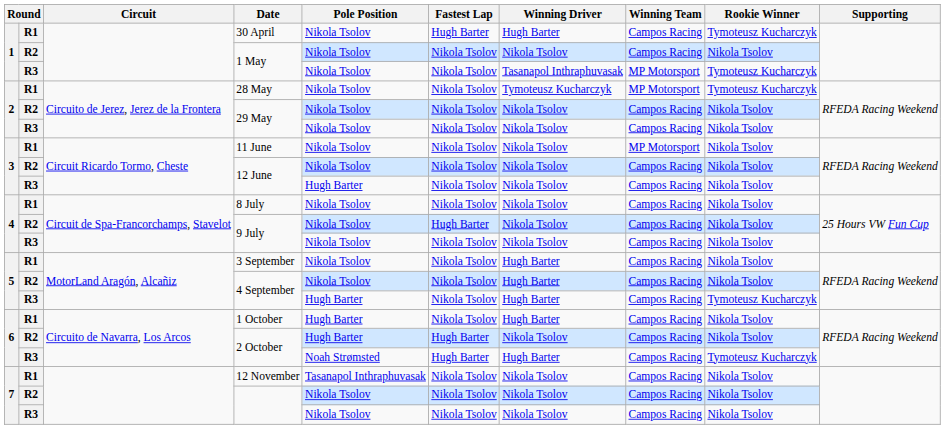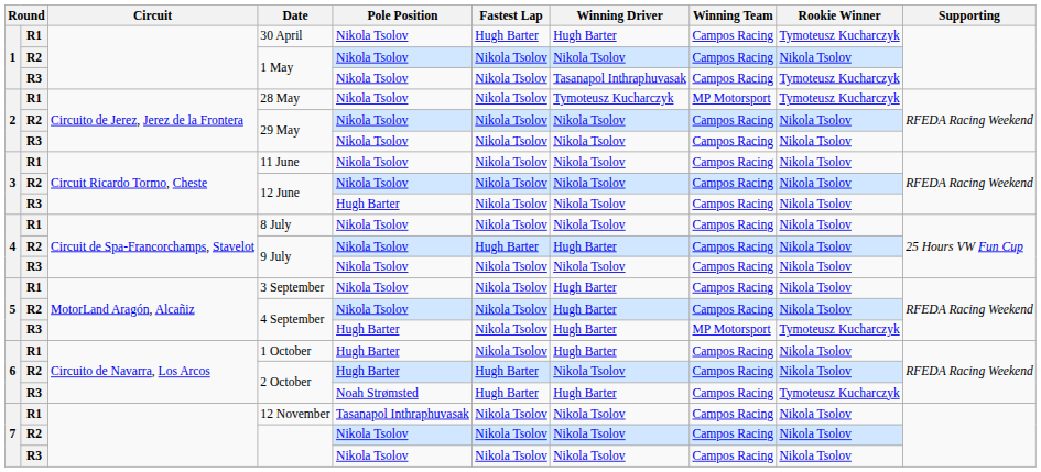 <table class="wikitable" style="font-size: 85%">
 <tr>
 <th colspan=2>Round</th>
 <th>Circuit</th>
 <th>Date</th>
 <th>Pole Position</th>
 <th>Fastest Lap</th>
 <th>Winning Driver</th>
 <th>Winning Team</th>
 <th>Rookie Winner</th>
 <th>Supporting</th>
 </tr>
 <tr>
 <th rowspan=3>1</th>
 <th>R1</th>
 <td rowspan=3></td>
 <td>30 April</td>
 <td> <a href='#'>Nikola Tsolov</a></td>
 <td> <a href='#'>Hugh Barter</a></td>
 <td> <a href='#'>Hugh Barter</a></td>
 <td> <a href='#'>Campos Racing</a></td>
 <td> <a href='#'>Tymoteusz Kucharczyk</a></td>
 <td rowspan=3></td>
 </tr>
 <tr>
 <th>R2</th>
 <td rowspan=2>1 May</td>
 <td style="background:#D0E7FF"> <a href='#'>Nikola Tsolov</a></td>
 <td style="background:#D0E7FF"> <a href='#'>Nikola Tsolov</a></td>
 <td style="background:#D0E7FF"> <a href='#'>Nikola Tsolov</a></td>
 <td style="background:#D0E7FF"> <a href='#'>Campos Racing</a></td>
 <td style="background:#D0E7FF"> <a href='#'>Nikola Tsolov</a></td>
 </tr>
 <tr>
 <th>R3</th>
 <td> <a href='#'>Nikola Tsolov</a></td>
 <td nowrap> <a href='#'>Nikola Tsolov</a></td>
 <td nowrap> <a href='#'>Tasanapol Inthraphuvasak</a></td>
-<td> <a href='#'>MP Motorsport</a></td>
+<td> <a href='#'>Campos Racing</a></td>
 <td nowrap> <a href='#'>Tymoteusz Kucharczyk</a></td>
 </tr>
 <tr>
 <th rowspan=3>2</th>
 <th>R1</th>
 <td rowspan=3> <a href='#'>Circuito de Jerez</a>, <a href='#'>Jerez de la Frontera</a></td>
 <td>28 May</td>
 <td> <a href='#'>Nikola Tsolov</a></td>
 <td> <a href='#'>Nikola Tsolov</a></td>
 <td> <a href='#'>Tymoteusz Kucharczyk</a></td>
 <td> <a href='#'>MP Motorsport</a></td>
 <td> <a href='#'>Tymoteusz Kucharczyk</a></td>
 <td rowspan=3><em>RFEDA Racing Weekend</em></td>
 </tr>
 <tr>
 <th>R2</th>
 <td rowspan=2>29 May</td>
 <td style="background:#D0E7FF"> <a href='#'>Nikola Tsolov</a></td>
 <td style="background:#D0E7FF"> <a href='#'>Nikola Tsolov</a></td>
 <td style="background:#D0E7FF"> <a href='#'>Nikola Tsolov</a></td>
 <td style="background:#D0E7FF" nowrap> <a href='#'>Campos Racing</a></td>
 <td style="background:#D0E7FF"> <a href='#'>Nikola Tsolov</a></td>
 </tr>
 <tr>
 <th>R3</th>
 <td> <a href='#'>Nikola Tsolov</a></td>
 <td> <a href='#'>Nikola Tsolov</a></td>
 <td> <a href='#'>Nikola Tsolov</a></td>
 <td> <a href='#'>Campos Racing</a></td>
 <td> <a href='#'>Nikola Tsolov</a></td>
 </tr>
 <tr>
 <th rowspan=3>3</th>
 <th>R1</th>
 <td rowspan=3> <a href='#'>Circuit Ricardo Tormo</a>, <a href='#'>Cheste</a></td>
 <td>11 June</td>
 <td> <a href='#'>Nikola Tsolov</a></td>
 <td> <a href='#'>Nikola Tsolov</a></td>
 <td> <a href='#'>Nikola Tsolov</a></td>
-<td> <a href='#'>MP Motorsport</a></td>
+<td> <a href='#'>Campos Racing</a></td>
 <td> <a href='#'>Nikola Tsolov</a></td>
 <td rowspan=3><em>RFEDA Racing Weekend</em></td>
 </tr>
 <tr>
 <th>R2</th>
 <td rowspan=2>12 June</td>
 <td style="background:#D0E7FF"> <a href='#'>Nikola Tsolov</a></td>
 <td style="background:#D0E7FF"> <a href='#'>Nikola Tsolov</a></td>
 <td style="background:#D0E7FF"> <a href='#'>Nikola Tsolov</a></td>
 <td style="background:#D0E7FF"> <a href='#'>Campos Racing</a></td>
 <td style="background:#D0E7FF"> <a href='#'>Nikola Tsolov</a></td>
 </tr>
 <tr>
 <th>R3</th>
 <td> <a href='#'>Hugh Barter</a></td>
 <td> <a href='#'>Nikola Tsolov</a></td>
 <td> <a href='#'>Nikola Tsolov</a></td>
 <td> <a href='#'>Campos Racing</a></td>
 <td> <a href='#'>Nikola Tsolov</a></td>
 </tr>
 <tr>
 <th rowspan=3>4</th>
 <th>R1</th>
 <td rowspan=3> <a href='#'>Circuit de Spa-Francorchamps</a>, <a href='#'>Stavelot</a></td>
 <td>8 July</td>
 <td> <a href='#'>Nikola Tsolov</a></td>
 <td> <a href='#'>Nikola Tsolov</a></td>
 <td> <a href='#'>Nikola Tsolov</a></td>
 <td> <a href='#'>Campos Racing</a></td>
 <td> <a href='#'>Nikola Tsolov</a></td>
 <td rowspan=3><em>25 Hours VW <a href='#'>Fun Cup</a></em></td>
 </tr>
 <tr>
 <th>R2</th>
 <td rowspan=2>9 July</td>
 <td style="background:#D0E7FF"> <a href='#'>Nikola Tsolov</a></td>
 <td style="background:#D0E7FF"> <a href='#'>Hugh Barter</a></td>
-<td style="background:#D0E7FF"> <a href='#'>Nikola Tsolov</a></td>
+<td style="background:#D0E7FF"> <a href='#'>Hugh Barter</a></td>
 <td style="background:#D0E7FF"> <a href='#'>Campos Racing</a></td>
 <td style="background:#D0E7FF"> <a href='#'>Nikola Tsolov</a></td>
 </tr>
 <tr>
 <th>R3</th>
 <td> <a href='#'>Nikola Tsolov</a></td>
 <td> <a href='#'>Nikola Tsolov</a></td>
 <td> <a href='#'>Nikola Tsolov</a></td>
 <td> <a href='#'>Campos Racing</a></td>
 <td> <a href='#'>Nikola Tsolov</a></td>
 </tr>
 <tr>
 <th rowspan=3>5</th>
 <th>R1</th>
 <td rowspan=3> <a href='#'>MotorLand Aragón</a>, <a href='#'>Alcañiz</a></td>
 <td>3 September</td>
 <td> <a href='#'>Nikola Tsolov</a></td>
 <td> <a href='#'>Nikola Tsolov</a></td>
 <td> <a href='#'>Hugh Barter</a></td>
 <td> <a href='#'>Campos Racing</a></td>
 <td> <a href='#'>Nikola Tsolov</a></td>
 <td rowspan=3><em>RFEDA Racing Weekend</em></td>
 </tr>
 <tr>
 <th>R2</th>
 <td rowspan=2>4 September</td>
 <td style="background:#D0E7FF"> <a href='#'>Nikola Tsolov</a></td>
 <td style="background:#D0E7FF"> <a href='#'>Nikola Tsolov</a></td>
 <td style="background:#D0E7FF"> <a href='#'>Hugh Barter</a></td>
 <td style="background:#D0E7FF"> <a href='#'>Campos Racing</a></td>
 <td style="background:#D0E7FF"> <a href='#'>Nikola Tsolov</a></td>
 </tr>
 <tr>
 <th>R3</th>
 <td> <a href='#'>Hugh Barter</a></td>
 <td> <a href='#'>Nikola Tsolov</a></td>
 <td> <a href='#'>Hugh Barter</a></td>
-<td> <a href='#'>Campos Racing</a></td>
+<td> <a href='#'>MP Motorsport</a></td>
 <td> <a href='#'>Tymoteusz Kucharczyk</a></td>
 </tr>
 <tr>
 <th rowspan=3>6</th>
 <th>R1</th>
 <td rowspan=3> <a href='#'>Circuito de Navarra</a>, <a href='#'>Los Arcos</a></td>
 <td>1 October</td>
 <td> <a href='#'>Hugh Barter</a></td>
 <td> <a href='#'>Nikola Tsolov</a></td>
 <td> <a href='#'>Hugh Barter</a></td>
 <td> <a href='#'>Campos Racing</a></td>
 <td> <a href='#'>Nikola Tsolov</a></td>
 <td rowspan=3><em>RFEDA Racing Weekend</em></td>
 </tr>
 <tr>
 <th>R2</th>
 <td rowspan=2>2 October</td>
 <td style="background:#D0E7FF"> <a href='#'>Hugh Barter</a></td>
 <td style="background:#D0E7FF"> <a href='#'>Hugh Barter</a></td>
 <td style="background:#D0E7FF"> <a href='#'>Nikola Tsolov</a></td>
 <td style="background:#D0E7FF"> <a href='#'>Campos Racing</a></td>
 <td style="background:#D0E7FF"> <a href='#'>Nikola Tsolov</a></td>
 </tr>
 <tr>
 <th>R3</th>
 <td> <a href='#'>Noah Strømsted</a></td>
 <td> <a href='#'>Hugh Barter</a></td>
 <td> <a href='#'>Hugh Barter</a></td>
 <td> <a href='#'>Campos Racing</a></td>
 <td> <a href='#'>Tymoteusz Kucharczyk</a></td>
 </tr>
 <tr>
 <th rowspan=3>7</th>
 <th>R1</th>
 <td rowspan=3></td>
 <td>12 November</td>
 <td nowrap> <a href='#'>Tasanapol Inthraphuvasak</a></td>
 <td> <a href='#'>Nikola Tsolov</a></td>
 <td> <a href='#'>Nikola Tsolov</a></td>
 <td> <a href='#'>Campos Racing</a></td>
 <td> <a href='#'>Nikola Tsolov</a></td>
 <td rowspan=3></td>
 </tr>
 <tr>
 <th>R2</th>
 <td rowspan=2 nowrap></td>
 <td style="background:#D0E7FF"> <a href='#'>Nikola Tsolov</a></td>
 <td style="background:#D0E7FF"> <a href='#'>Nikola Tsolov</a></td>
 <td style="background:#D0E7FF"> <a href='#'>Nikola Tsolov</a></td>
 <td style="background:#D0E7FF"> <a href='#'>Campos Racing</a></td>
 <td style="background:#D0E7FF"> <a href='#'>Nikola Tsolov</a></td>
 </tr>
 <tr>
 <th>R3</th>
 <td> <a href='#'>Nikola Tsolov</a></td>
 <td> <a href='#'>Nikola Tsolov</a></td>
 <td> <a href='#'>Nikola Tsolov</a></td>
 <td> <a href='#'>Campos Racing</a></td>
 <td> <a href='#'>Nikola Tsolov</a></td>
 </tr>
 </table>
